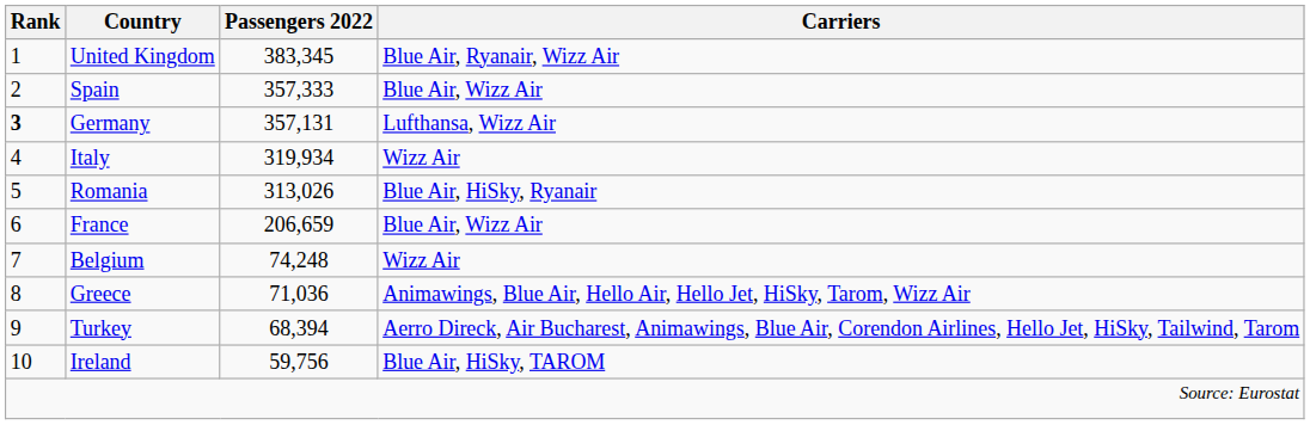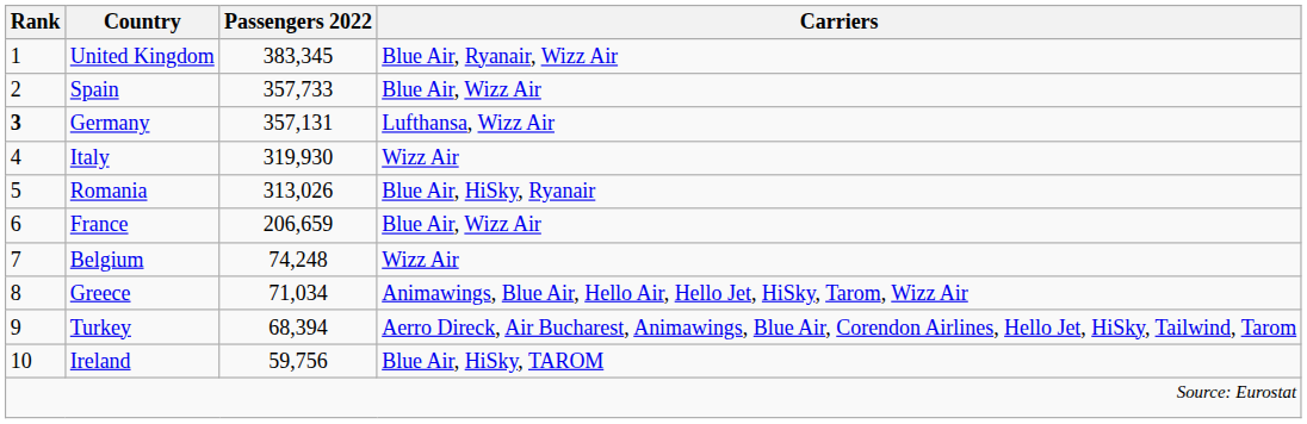 <table class="wikitable sortable" style="font-size: 100 %" width= align=>
 <tr style="background:lightgrey;">
 <th>Rank</th>
 <th>Country</th>
 <th>Passengers 2022</th>
 <th>Carriers</th>
 </tr>
 <tr>
 <td>1</td>
 <td> <a href='#'>United Kingdom</a></td>
 <td align=center>383,345</td>
 <td><a href='#'>Blue Air</a>, <a href='#'>Ryanair</a>, <a href='#'>Wizz Air</a></td>
 </tr>
 <tr>
 <td>2</td>
 <td> <a href='#'>Spain</a></td>
-<td align=center>357,333</td>
+<td align=center>357,733</td>
 <td><a href='#'>Blue Air</a>, <a href='#'>Wizz Air</a></td>
 </tr>
 <tr>
 <td><strong>3</strong></td>
 <td> <a href='#'>Germany</a></td>
 <td align=center>357,131</td>
 <td><a href='#'>Lufthansa</a>, <a href='#'>Wizz Air</a></td>
 </tr>
 <tr>
 <td>4</td>
 <td> <a href='#'>Italy</a></td>
-<td align=center>319,934</td>
+<td align=center>319,930</td>
 <td><a href='#'>Wizz Air</a></td>
 </tr>
 <tr>
 <td>5</td>
 <td> <a href='#'>Romania</a></td>
 <td align=center>313,026</td>
 <td><a href='#'>Blue Air</a>, <a href='#'>HiSky</a>, <a href='#'>Ryanair</a></td>
 </tr>
 <tr>
 <td>6</td>
 <td> <a href='#'>France</a></td>
 <td align=center>206,659</td>
 <td><a href='#'>Blue Air</a>, <a href='#'>Wizz Air</a></td>
 </tr>
 <tr>
 <td>7</td>
 <td> <a href='#'>Belgium</a></td>
 <td align=center>74,248</td>
 <td><a href='#'>Wizz Air</a></td>
 </tr>
 <tr>
 <td>8</td>
 <td> <a href='#'>Greece</a></td>
-<td align=center>71,036</td>
+<td align=center>71,034</td>
 <td><a href='#'>Animawings</a>, <a href='#'>Blue Air</a>, <a href='#'>Hello Air</a>, <a href='#'>Hello Jet</a>, <a href='#'>HiSky</a>, <a href='#'>Tarom</a>, <a href='#'>Wizz Air</a></td>
 </tr>
 <tr>
 <td>9</td>
 <td> <a href='#'>Turkey</a></td>
 <td align=center>68,394</td>
 <td><a href='#'>Aerro Direck</a>, <a href='#'>Air Bucharest</a>, <a href='#'>Animawings</a>, <a href='#'>Blue Air</a>, <a href='#'>Corendon Airlines</a>, <a href='#'>Hello Jet</a>, <a href='#'>HiSky</a>, <a href='#'>Tailwind</a>, <a href='#'>Tarom</a></td>
 </tr>
 <tr>
 <td>10</td>
 <td> <a href='#'>Ireland</a></td>
 <td align=center>59,756</td>
 <td><a href='#'>Blue Air</a>, <a href='#'>HiSky</a>, <a href='#'>TAROM</a></td>
 </tr>
 <tr>
 <td colspan="9" style="text-align:right;"><sup><em>Source: Eurostat </em></sup></td>
 </tr>
 </table>
